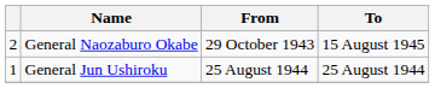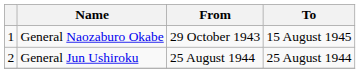 <table class=wikitable>
 <tr>
 <th></th>
 <th>Name</th>
 <th>From</th>
 <th>To</th>
 </tr>
 <tr>
-<td>2</td>
+<td>1</td>
 <td>General <a href='#'>Naozaburo Okabe</a></td>
 <td>29 October 1943</td>
 <td>15 August 1945</td>
 </tr>
 <tr>
-<td>1</td>
+<td>2</td>
 <td>General <a href='#'>Jun Ushiroku</a></td>
 <td>25 August 1944</td>
 <td>25 August 1944</td>
 </tr>
 <tr>
 </tr>
 </table>
